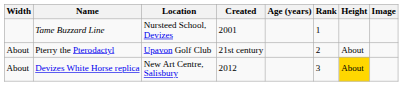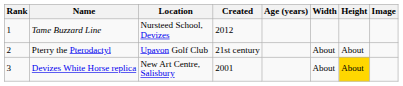 <table class="sortable wikitable" style="text-align:left;font-size:90%;line-height:110%;clear:left;">
 <tr>
-<th>Width</th>
+<th width="20">Rank</th>
 <th>Name</th>
 <th width="112">Location</th>
 <th>Created</th>
 <th>Age (years)</th>
-<th width="20">Rank</th>
+<th>Width</th>
 <th>Height</th>
 <th>Image</th>
 </tr>
 <tr>
-<td></td>
+<td>1</td>
 <td><em>Tame Buzzard Line</em></td>
 <td>Nursteed School, <a href='#'>Devizes</a></td>
-<td>2001</td>
+<td>2012</td>
 <td></td>
-<td>1</td>
+<td></td>
 <td></td>
 <td></td>
 </tr>
 <tr>
-<td>About </td>
+<td>2</td>
 <td>Pterry the <a href='#'>Pterodactyl</a></td>
 <td><a href='#'>Upavon</a> Golf Club</td>
 <td>21st century</td>
 <td></td>
-<td>2</td>
+<td>About </td>
 <td>About </td>
 <td></td>
 </tr>
 <tr>
-<td>About </td>
+<td>3</td>
 <td><a href='#'>Devizes White Horse replica</a></td>
 <td>New Art Centre, <a href='#'>Salisbury</a></td>
-<td>2012</td>
+<td>2001</td>
 <td></td>
-<td>3</td>
+<td>About </td>
 <td style="background: gold;">About </td>
 <td></td>
 </tr>
 </table>
